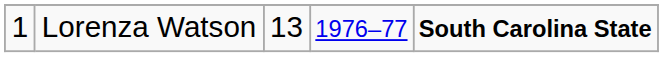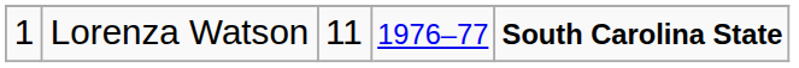 <table class="wikitable">
 <tr>
 </tr>
 <tr>
 <td>1</td>
 <td>Lorenza Watson</td>
-<td>13</td>
+<td>11</td>
 <td style="font-size:80%;"><a href='#'>1976–77</a></td>
 <td style="font-size:80%;"><strong>South Carolina State</strong></td>
 </tr>
 </table>
